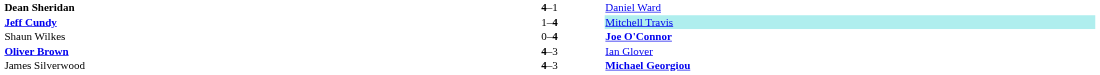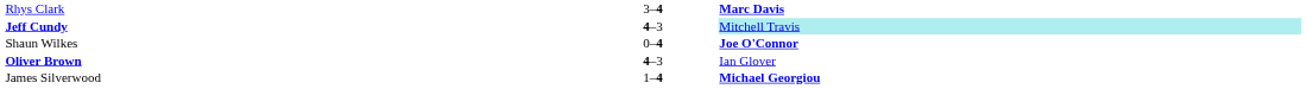 <table width="100%" cellspacing="1">
 <tr>
 <th width=45%></th>
 <th width=10%></th>
 <th width=45%></th>
 </tr>
 <tr>
-<td> <strong>Dean Sheridan</strong></td>
-<td align="center"><strong>4</strong>–1</td>
-<td> <a href='#'>Daniel Ward</a></td>
+<td> <a href='#'>Rhys Clark</a></td>
+<td align="center">3–<strong>4</strong></td>
+<td> <strong><a href='#'>Marc Davis</a></strong></td>
 </tr>
 <tr>
 <td> <strong><a href='#'>Jeff Cundy</a></strong></td>
-<td align="center">1–<strong>4</strong></td>
+<td align="center"><strong>4</strong>–3</td>
 <td style="background: paleturquoise;"> <a href='#'>Mitchell Travis</a></td>
 </tr>
 <tr>
 <td> Shaun Wilkes</td>
 <td align="center">0–<strong>4</strong></td>
 <td> <strong><a href='#'>Joe O'Connor</a></strong></td>
 </tr>
 <tr>
 <td> <strong><a href='#'>Oliver Brown</a></strong></td>
 <td align="center"><strong>4</strong>–3</td>
 <td> <a href='#'>Ian Glover</a></td>
 </tr>
 <tr>
 <td> James Silverwood</td>
-<td align="center"><strong>4</strong>–3</td>
+<td align="center">1–<strong>4</strong></td>
 <td> <strong><a href='#'>Michael Georgiou</a></strong></td>
 </tr>
 </table>
